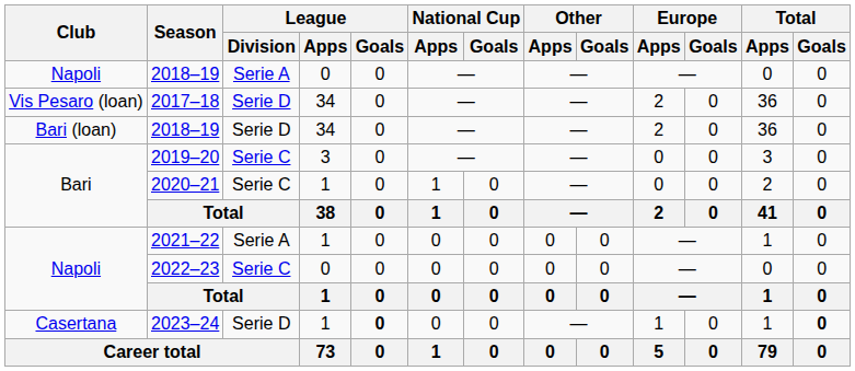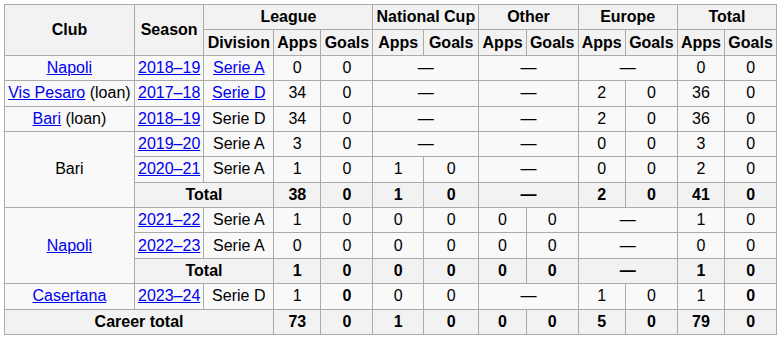 <table class="wikitable" style="text-align:center">
 <tr>
 <th rowspan="2">Club</th>
 <th rowspan="2">Season</th>
 <th colspan="3">League</th>
 <th colspan="2">National Cup</th>
 <th colspan="2">Other</th>
 <th colspan="2">Europe</th>
 <th colspan="2">Total</th>
 </tr>
 <tr>
 <th>Division</th>
 <th>Apps</th>
 <th>Goals</th>
 <th>Apps</th>
 <th>Goals</th>
 <th>Apps</th>
 <th>Goals</th>
 <th>Apps</th>
 <th>Goals</th>
 <th>Apps</th>
 <th>Goals</th>
 </tr>
 <tr>
 <td><a href='#'>Napoli</a></td>
 <td><a href='#'>2018–19</a></td>
 <td><a href='#'>Serie A</a></td>
 <td>0</td>
 <td>0</td>
 <td colspan="2">—</td>
 <td colspan="2">—</td>
 <td colspan="2">—</td>
 <td>0</td>
 <td>0</td>
 </tr>
 <tr>
 <td><a href='#'>Vis Pesaro</a> (loan)</td>
 <td><a href='#'>2017–18</a></td>
 <td><a href='#'>Serie D</a></td>
 <td>34</td>
 <td>0</td>
 <td colspan="2">—</td>
 <td colspan="2">—</td>
 <td>2</td>
 <td>0</td>
 <td>36</td>
 <td>0</td>
 </tr>
 <tr>
 <td><a href='#'>Bari</a> (loan)</td>
 <td><a href='#'>2018–19</a></td>
 <td>Serie D</td>
 <td>34</td>
 <td>0</td>
 <td colspan="2">—</td>
 <td colspan="2">—</td>
 <td>2</td>
 <td>0</td>
 <td>36</td>
 <td>0</td>
 </tr>
 <tr>
 <td rowspan="3">Bari</td>
 <td><a href='#'>2019–20</a></td>
-<td><a href='#'>Serie C</a></td>
+<td>Serie A</td>
 <td>3</td>
 <td>0</td>
 <td colspan="2">—</td>
 <td colspan="2">—</td>
 <td>0</td>
 <td>0</td>
 <td>3</td>
 <td>0</td>
 </tr>
 <tr>
 <td><a href='#'>2020–21</a></td>
-<td>Serie C</td>
+<td>Serie A</td>
 <td>1</td>
 <td>0</td>
 <td>1</td>
 <td>0</td>
 <td colspan="2">—</td>
 <td>0</td>
 <td>0</td>
 <td>2</td>
 <td>0</td>
 </tr>
 <tr>
 <th colspan="2">Total</th>
 <th>38</th>
 <th>0</th>
 <th>1</th>
 <th>0</th>
 <th colspan="2">—</th>
 <th>2</th>
 <th>0</th>
 <th>41</th>
 <th>0</th>
 </tr>
 <tr>
 <td rowspan="3"><a href='#'>Napoli</a></td>
 <td><a href='#'>2021–22</a></td>
 <td>Serie A</td>
 <td>1</td>
 <td>0</td>
 <td>0</td>
 <td>0</td>
 <td>0</td>
 <td>0</td>
 <td colspan="2">—</td>
 <td>1</td>
 <td>0</td>
 </tr>
 <tr>
 <td><a href='#'>2022–23</a></td>
-<td><a href='#'>Serie C</a></td>
+<td>Serie A</td>
 <td>0</td>
 <td>0</td>
 <td>0</td>
 <td>0</td>
 <td>0</td>
 <td>0</td>
 <td colspan="2">—</td>
 <td>0</td>
 <td>0</td>
 </tr>
 <tr>
 <th colspan="2">Total</th>
 <th>1</th>
 <th>0</th>
 <th>0</th>
 <th>0</th>
 <th>0</th>
 <th>0</th>
 <th colspan="2">—</th>
 <th>1</th>
 <th>0</th>
 </tr>
 <tr>
 <td><a href='#'>Casertana</a></td>
 <td><a href='#'>2023–24</a></td>
 <td>Serie D</td>
 <td>1</td>
 <td><strong>0</strong></td>
 <td>0</td>
 <td>0</td>
 <td colspan="2">—</td>
 <td>1</td>
 <td>0</td>
 <td>1</td>
 <td><strong>0</strong></td>
 </tr>
 <tr>
 <th colspan="3">Career total</th>
 <th>73</th>
 <th>0</th>
 <th>1</th>
 <th>0</th>
 <th>0</th>
 <th>0</th>
 <th>5</th>
 <th>0</th>
 <th>79</th>
 <th>0</th>
 </tr>
 </table>
